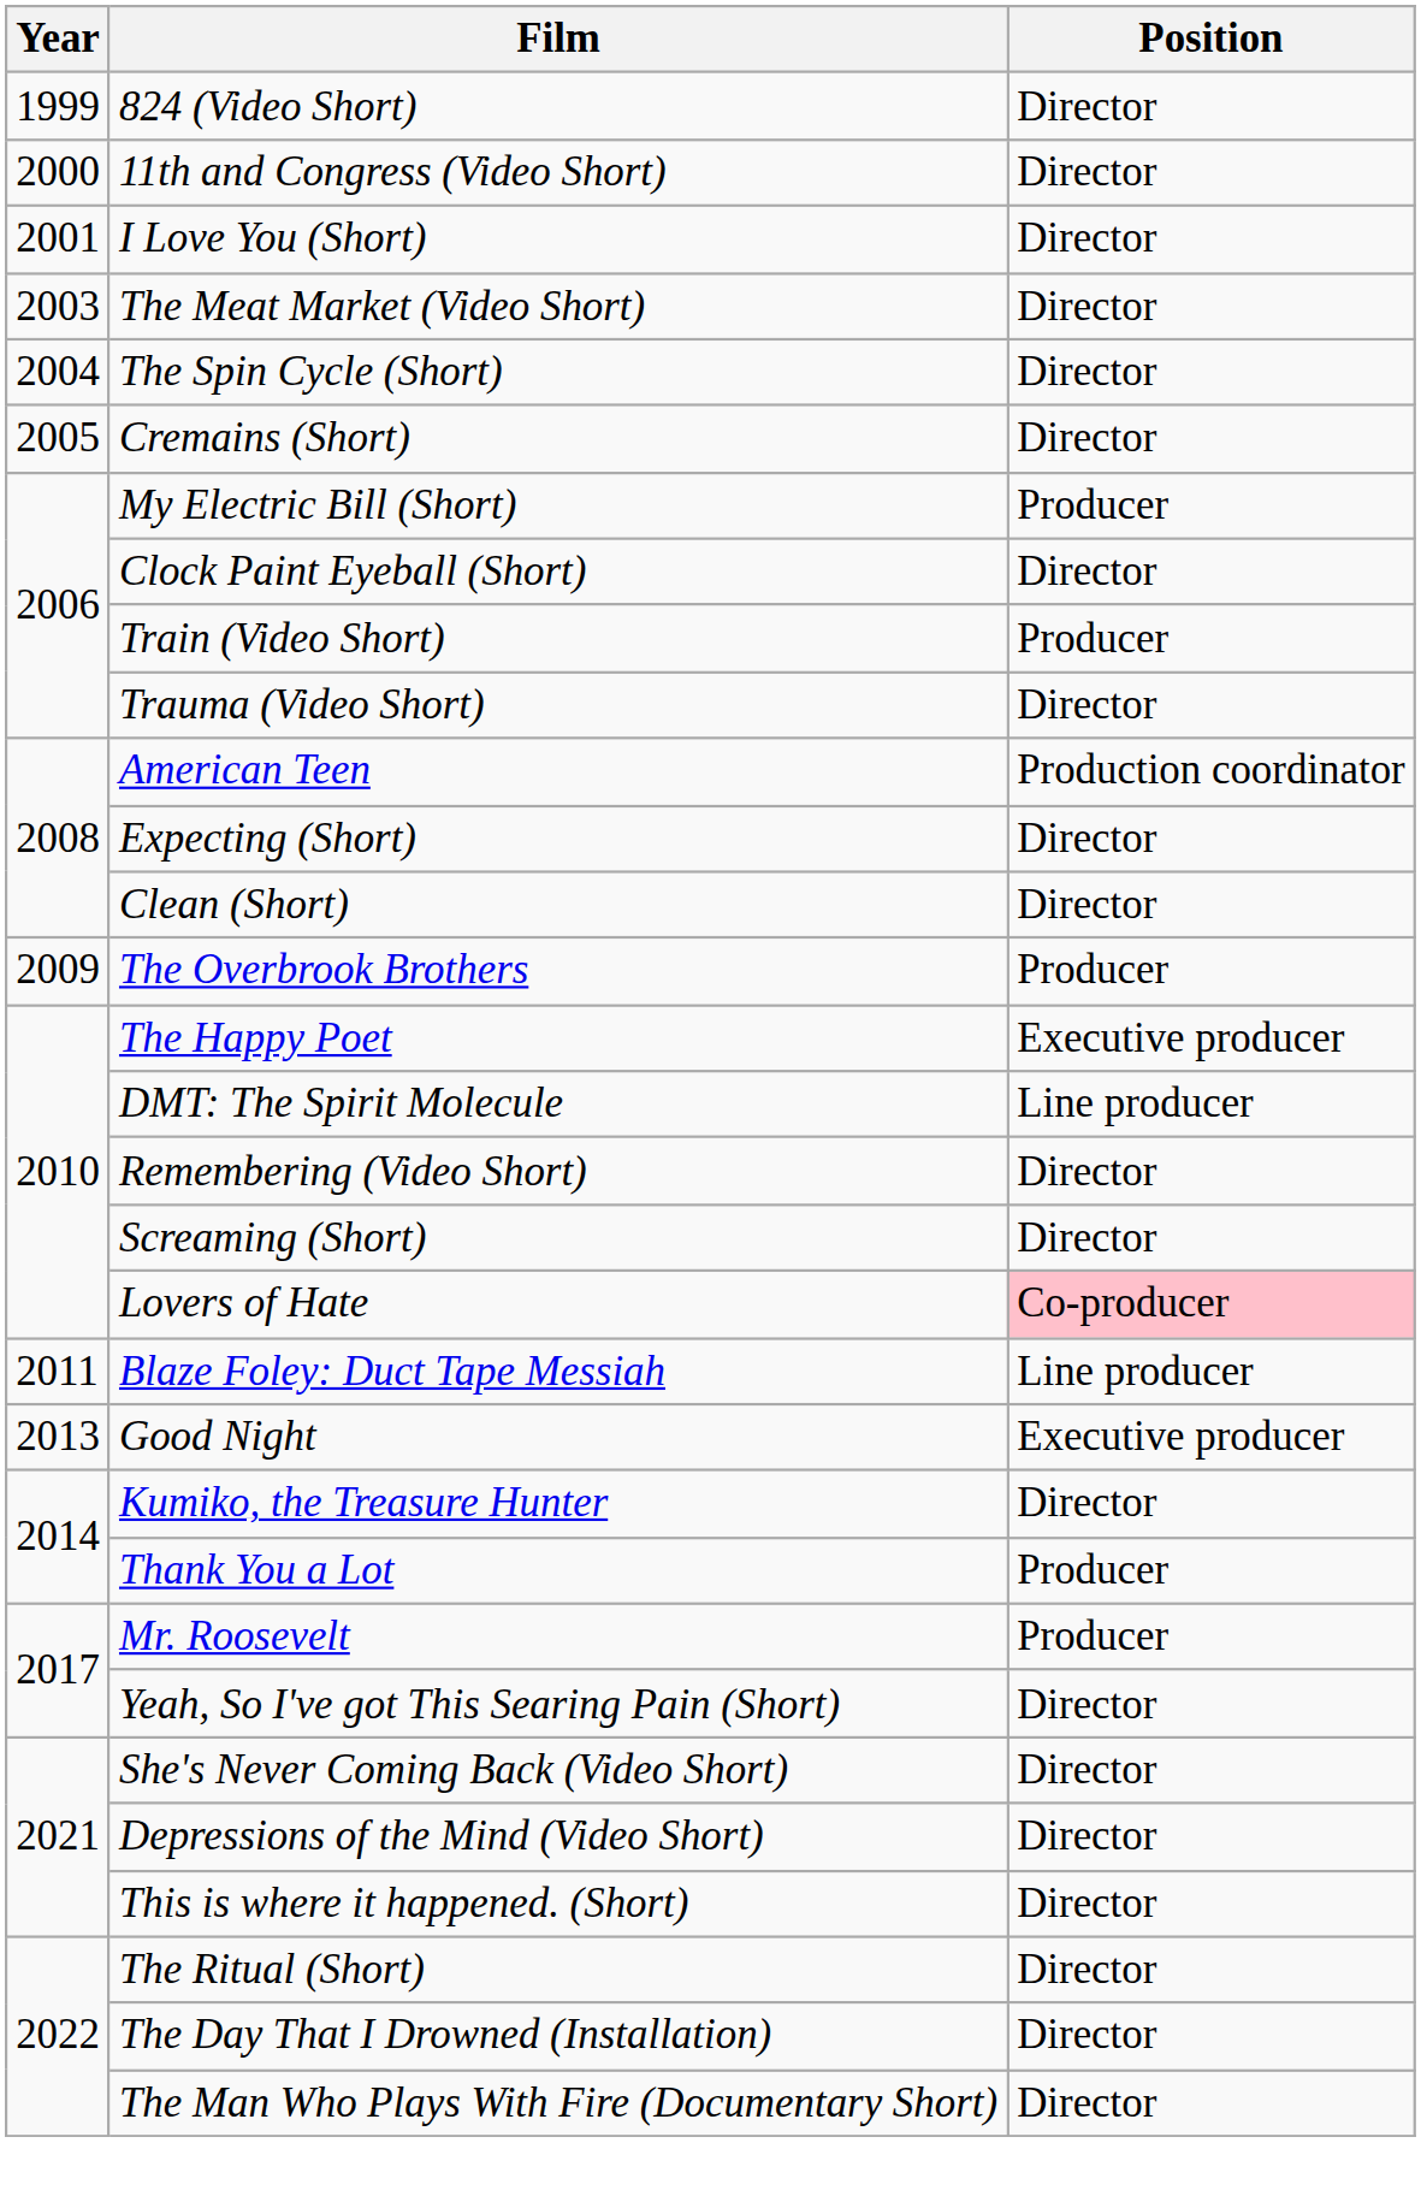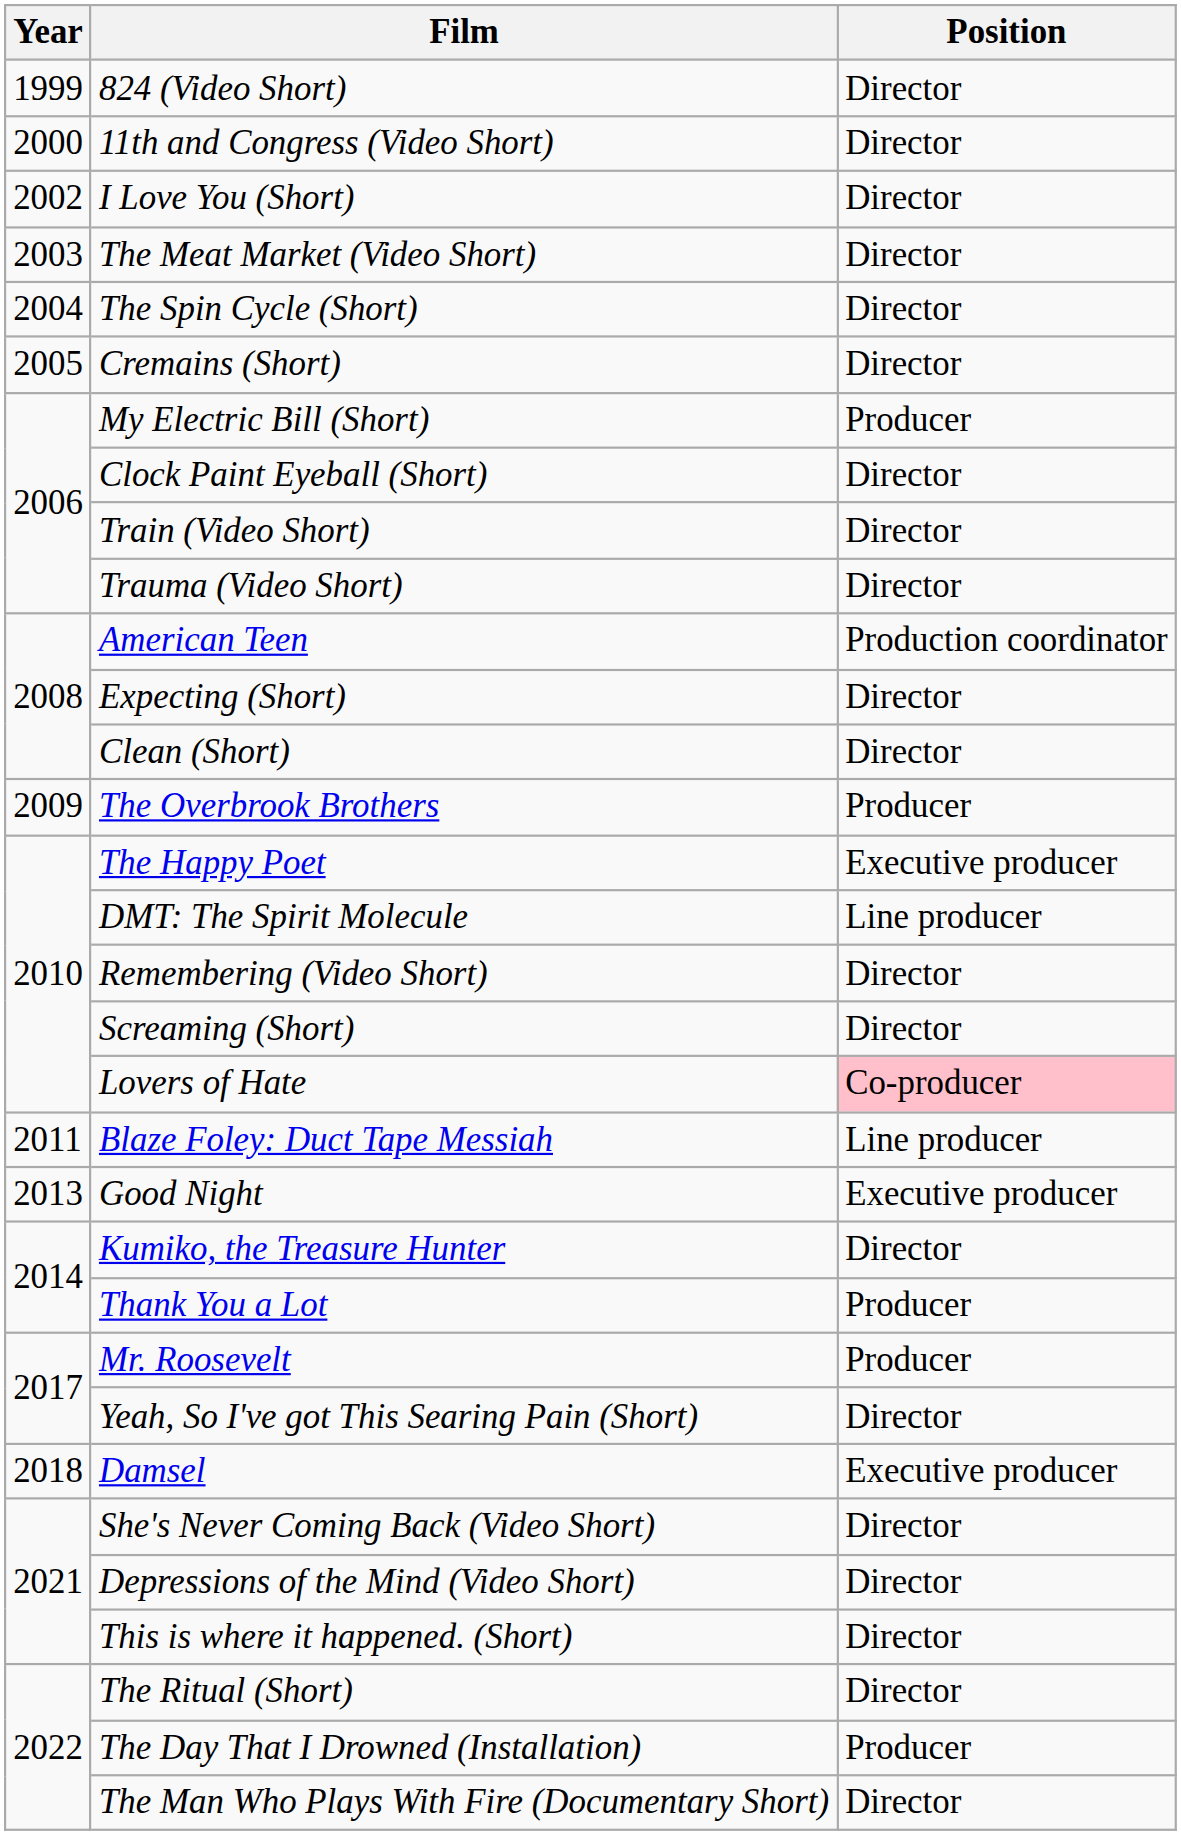 <table class="wikitable">
 <tr>
 <th>Year</th>
 <th>Film</th>
 <th>Position</th>
 </tr>
 <tr>
 <td>1999</td>
 <td><em>824 (Video Short)</em></td>
 <td>Director</td>
 </tr>
 <tr>
 <td>2000</td>
 <td><em>11th and Congress (Video Short)</em></td>
 <td>Director</td>
 </tr>
 <tr>
-<td>2001</td>
+<td>2002</td>
 <td><em>I Love You (Short)</em></td>
 <td>Director</td>
 </tr>
 <tr>
 <td>2003</td>
 <td><em>The Meat Market (Video Short)</em></td>
 <td>Director</td>
 </tr>
 <tr>
 <td>2004</td>
 <td><em>The Spin Cycle (Short)</em></td>
 <td>Director</td>
 </tr>
 <tr>
 <td>2005</td>
 <td><em>Cremains (Short)</em></td>
 <td>Director</td>
 </tr>
 <tr>
 <td rowspan="4">2006</td>
 <td><em>My Electric Bill (Short)</em></td>
 <td>Producer</td>
 </tr>
 <tr>
 <td><em>Clock Paint Eyeball (Short)</em></td>
 <td>Director</td>
 </tr>
 <tr>
 <td><em>Train (Video Short)</em></td>
-<td>Producer</td>
+<td>Director</td>
 </tr>
 <tr>
 <td><em>Trauma (Video Short)</em></td>
 <td>Director</td>
 </tr>
 <tr>
 <td rowspan="3">2008</td>
 <td><em><a href='#'>American Teen</a></em></td>
 <td>Production coordinator</td>
 </tr>
 <tr>
 <td><em>Expecting (Short)</em></td>
 <td>Director</td>
 </tr>
 <tr>
 <td><em>Clean (Short)</em></td>
 <td>Director</td>
 </tr>
 <tr>
 <td>2009</td>
 <td><em><a href='#'>The Overbrook Brothers</a></em></td>
 <td>Producer</td>
 </tr>
 <tr>
 <td rowspan="5">2010</td>
 <td><em><a href='#'>The Happy Poet</a></em></td>
 <td>Executive producer</td>
 </tr>
 <tr>
 <td><em>DMT: The Spirit Molecule</em></td>
 <td>Line producer</td>
 </tr>
 <tr>
 <td><em>Remembering (Video Short)</em></td>
 <td>Director</td>
 </tr>
 <tr>
 <td><em>Screaming (Short)</em></td>
 <td>Director</td>
 </tr>
 <tr>
 <td><em>Lovers of Hate</em></td>
 <td style="background: pink;">Co-producer</td>
 </tr>
 <tr>
 <td>2011</td>
 <td><em><a href='#'>Blaze Foley: Duct Tape Messiah</a></em></td>
 <td>Line producer</td>
 </tr>
 <tr>
 <td>2013</td>
 <td><em>Good Night</em></td>
 <td>Executive producer</td>
 </tr>
 <tr>
 <td rowspan="2">2014</td>
 <td><em><a href='#'>Kumiko, the Treasure Hunter</a></em></td>
 <td>Director</td>
 </tr>
 <tr>
 <td><em><a href='#'>Thank You a Lot</a></em></td>
 <td>Producer</td>
 </tr>
 <tr>
 <td rowspan="2">2017</td>
 <td><em><a href='#'>Mr. Roosevelt</a></em></td>
 <td>Producer</td>
 </tr>
 <tr>
 <td><em>Yeah, So I've got This Searing Pain (Short)</em></td>
 <td>Director</td>
 </tr>
 <tr>
+<td>2018</td>
+<td><em><a href='#'>Damsel</a></em></td>
+<td>Executive producer</td>
+</tr>
+<tr>
 <td rowspan="3">2021</td>
 <td><em>She's Never Coming Back (Video Short)</em></td>
 <td>Director</td>
 </tr>
 <tr>
 <td><em>Depressions of the Mind (Video Short)</em></td>
 <td>Director</td>
 </tr>
 <tr>
 <td><em>This is where it happened. (Short)</em></td>
 <td>Director</td>
 </tr>
 <tr>
 <td rowspan="3">2022</td>
 <td><em>The Ritual (Short)</em></td>
 <td>Director</td>
 </tr>
 <tr>
 <td><em>The Day That I Drowned (Installation)</em></td>
-<td>Director</td>
+<td>Producer</td>
 </tr>
 <tr>
 <td><em>The Man Who Plays With Fire (Documentary Short)</em></td>
 <td>Director</td>
 </tr>
 </table>
